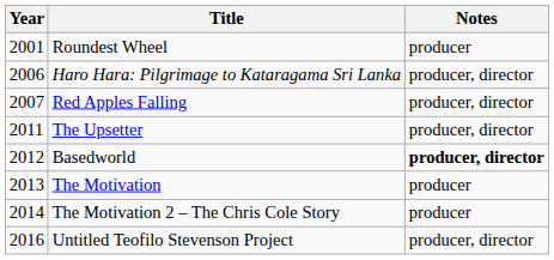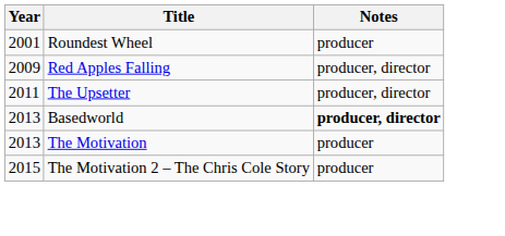 <table class="wikitable sortable">
 <tr>
 <th>Year</th>
 <th>Title</th>
 <th class="unsortable">Notes</th>
 </tr>
 <tr>
 <td>2001</td>
 <td>Roundest Wheel</td>
 <td>producer</td>
 </tr>
 <tr>
-<td>2006</td>
-<td><em>Haro Hara: Pilgrimage to Kataragama Sri Lanka</em></td>
-<td>producer, director</td>
-</tr>
-<tr>
-<td>2007</td>
+<td>2009</td>
 <td><a href='#'>Red Apples Falling</a></td>
 <td>producer, director</td>
 </tr>
 <tr>
 <td>2011</td>
 <td><a href='#'>The Upsetter</a></td>
 <td>producer, director</td>
 </tr>
 <tr>
-<td>2012</td>
+<td>2013</td>
 <td>Basedworld</td>
 <td><strong>producer, director</strong></td>
 </tr>
 <tr>
 <td>2013</td>
 <td><a href='#'>The Motivation</a></td>
 <td>producer</td>
 </tr>
 <tr>
-<td>2014</td>
+<td>2015</td>
 <td>The Motivation 2 – The Chris Cole Story</td>
 <td>producer</td>
 </tr>
-<tr>
-<td>2016</td>
-<td>Untitled Teofilo Stevenson Project</td>
-<td>producer, director</td>
-</tr>
 </table>
